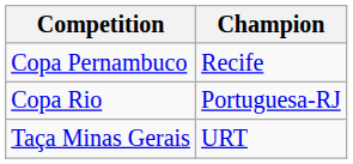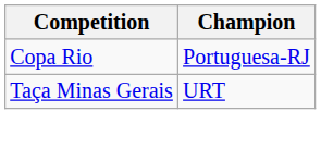 <table class="wikitable">
 <tr>
 <th>Competition</th>
 <th>Champion</th>
-</tr>
-<tr>
-<td><a href='#'>Copa Pernambuco</a></td>
-<td><a href='#'>Recife</a></td>
 </tr>
 <tr>
 <td><a href='#'>Copa Rio</a></td>
 <td><a href='#'>Portuguesa-RJ</a></td>
 </tr>
 <tr>
 <td><a href='#'>Taça Minas Gerais</a></td>
 <td><a href='#'>URT</a></td>
 </tr>
 </table>
